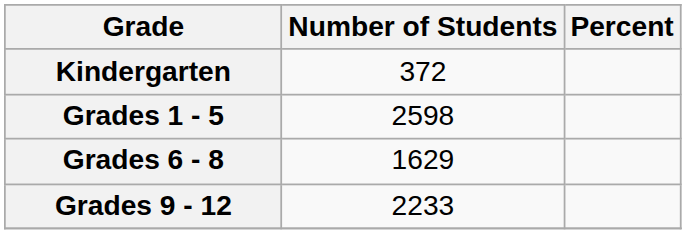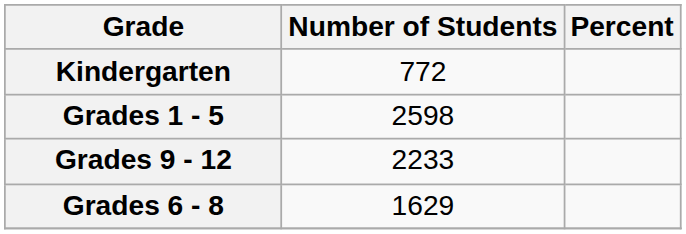 <table class="wikitable">
 <tr>
 <th align="left" width="150pt">Grade</th>
 <th align="center">Number of Students</th>
 <th align="center">Percent</th>
 </tr>
 <tr>
 <th align="left" width="150pt">Kindergarten</th>
-<td align="center">372 </td>
+<td align="center">772 </td>
 <td align="right"></td>
 </tr>
 <tr>
 <th align="left" width="150pt">Grades 1 - 5</th>
 <td align="center">2598 </td>
 <td align="right"></td>
 </tr>
 <tr>
+<th align="left" width="150pt">Grades 9 - 12</th>
+<td align="center">2233</td>
+<td align="right"></td>
+</tr>
+<tr>
 <th align="left" width="150pt">Grades 6 - 8</th>
 <td align="center">1629 </td>
 <td align="right"></td>
 </tr>
 <tr>
-<th align="left" width="150pt">Grades 9 - 12</th>
-<td align="center">2233</td>
-<td align="right"></td>
-</tr>
-<tr>
 </tr>
 </table>
